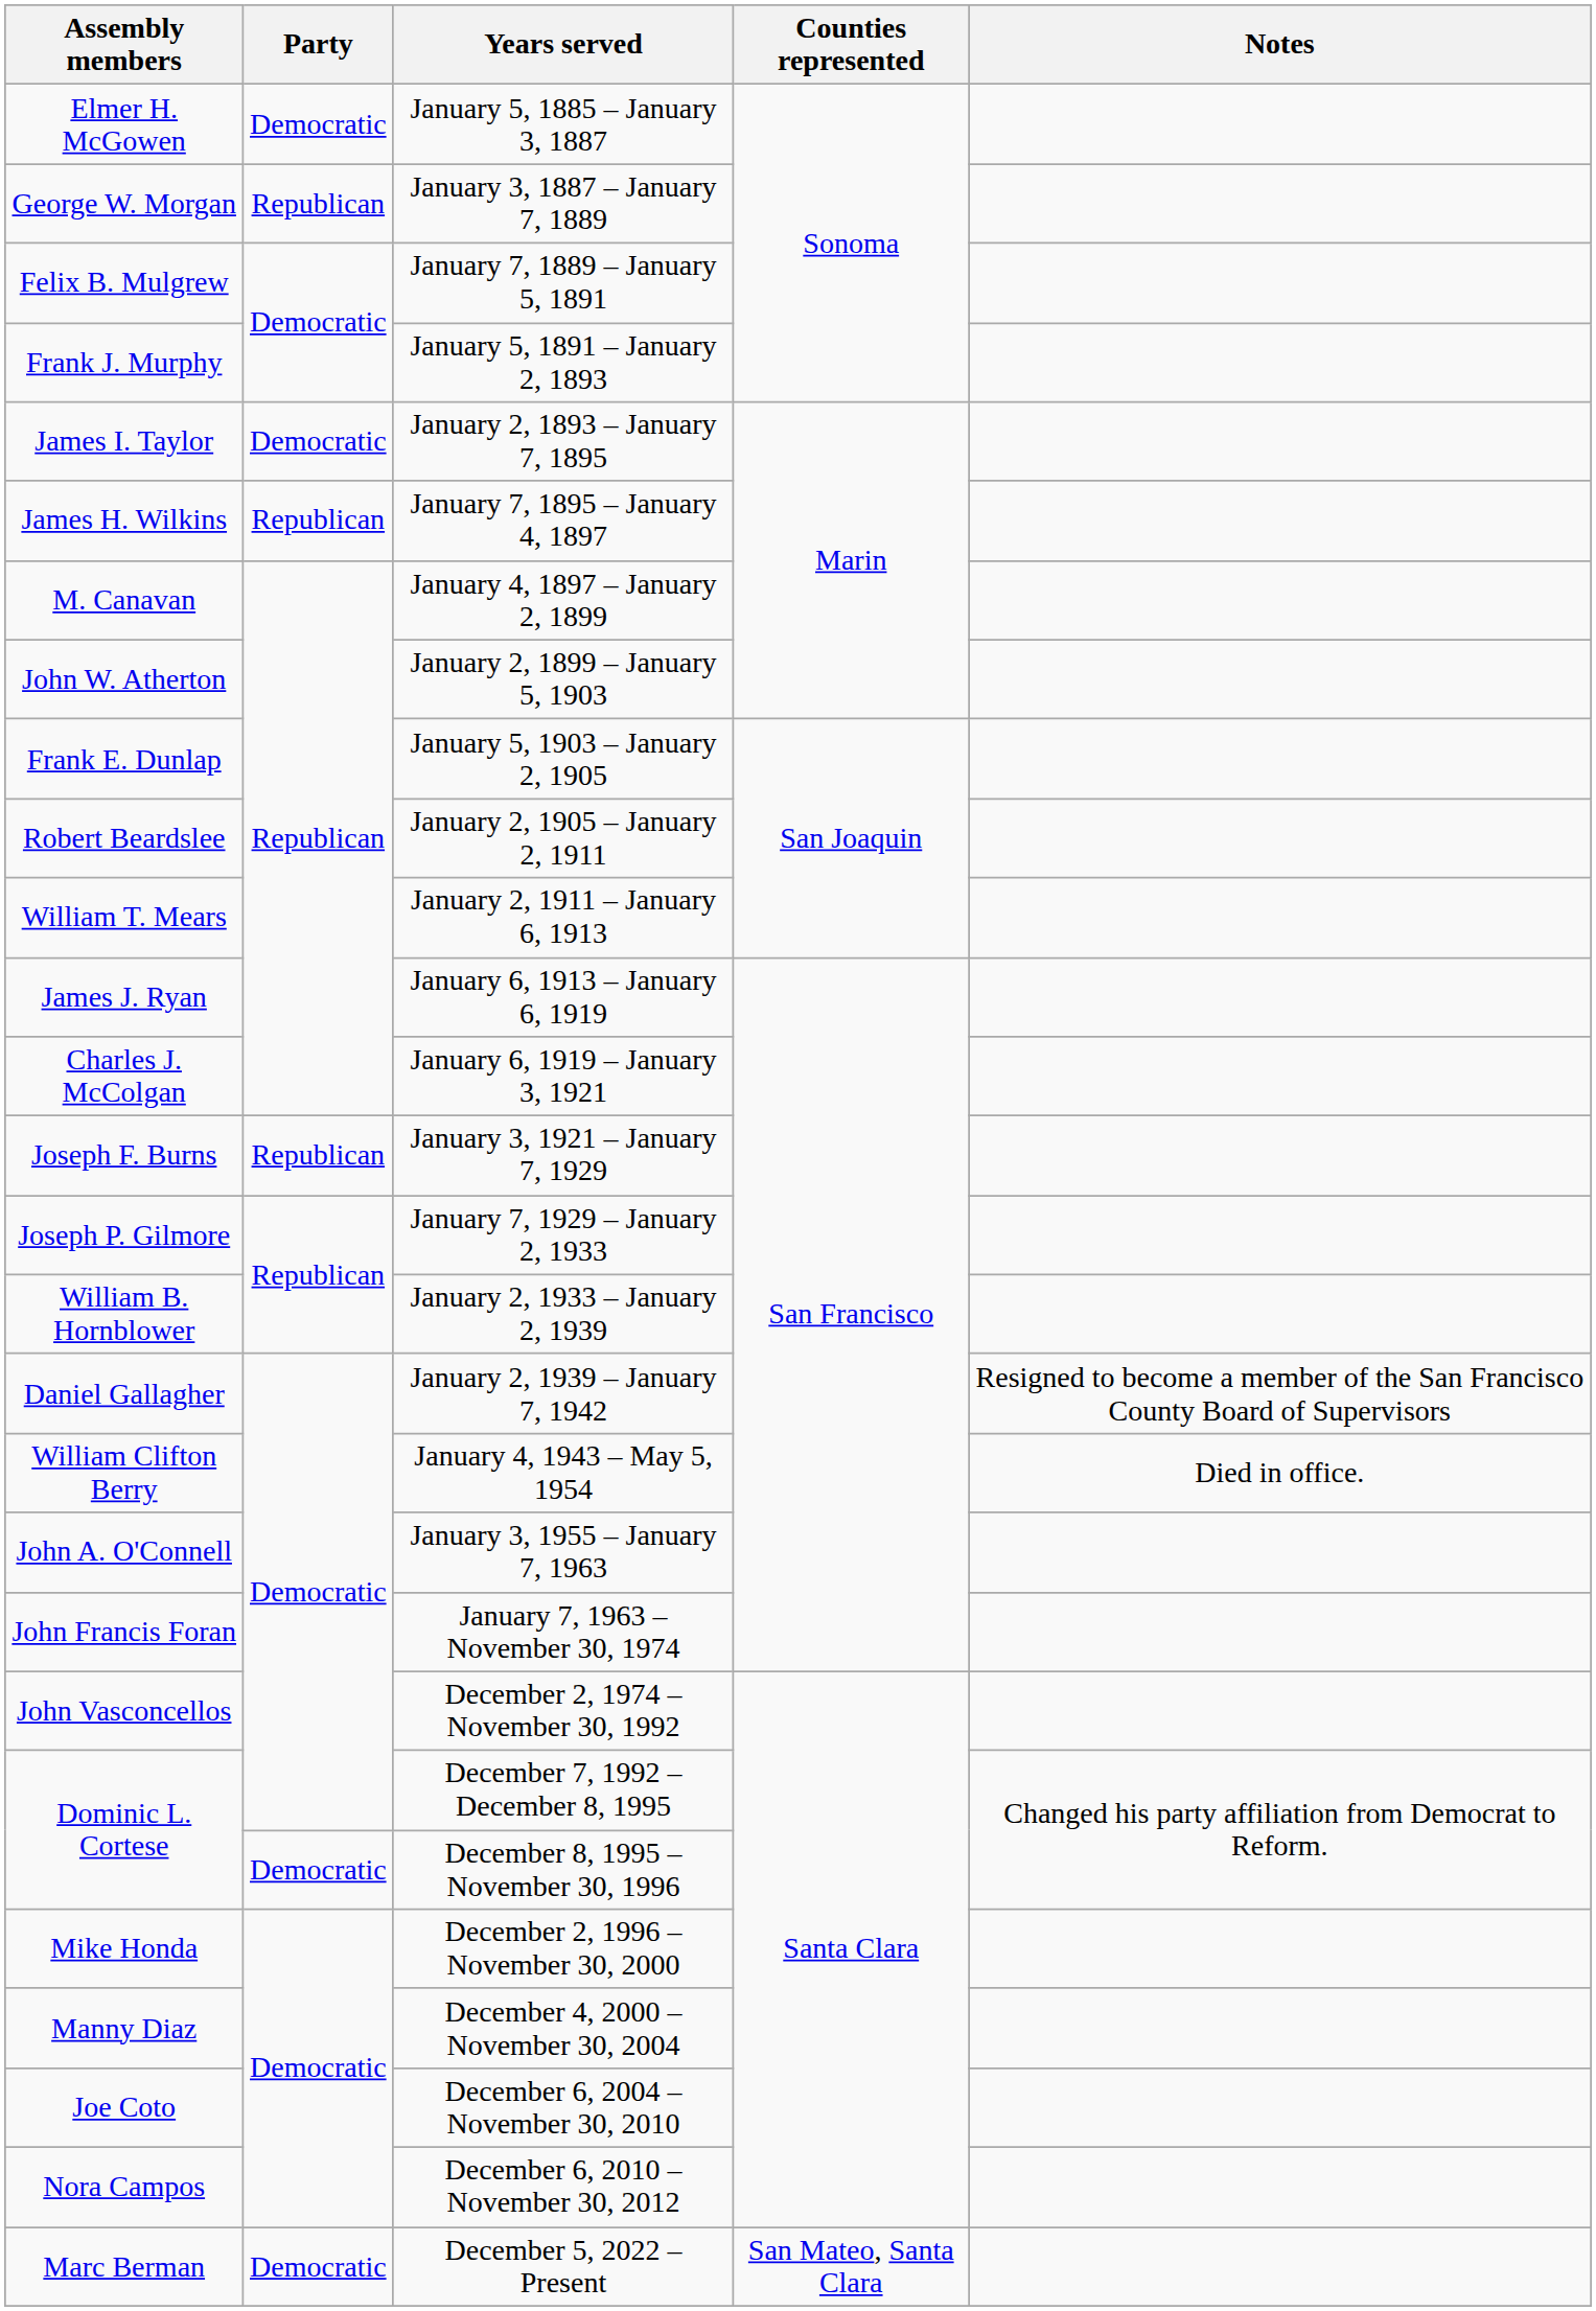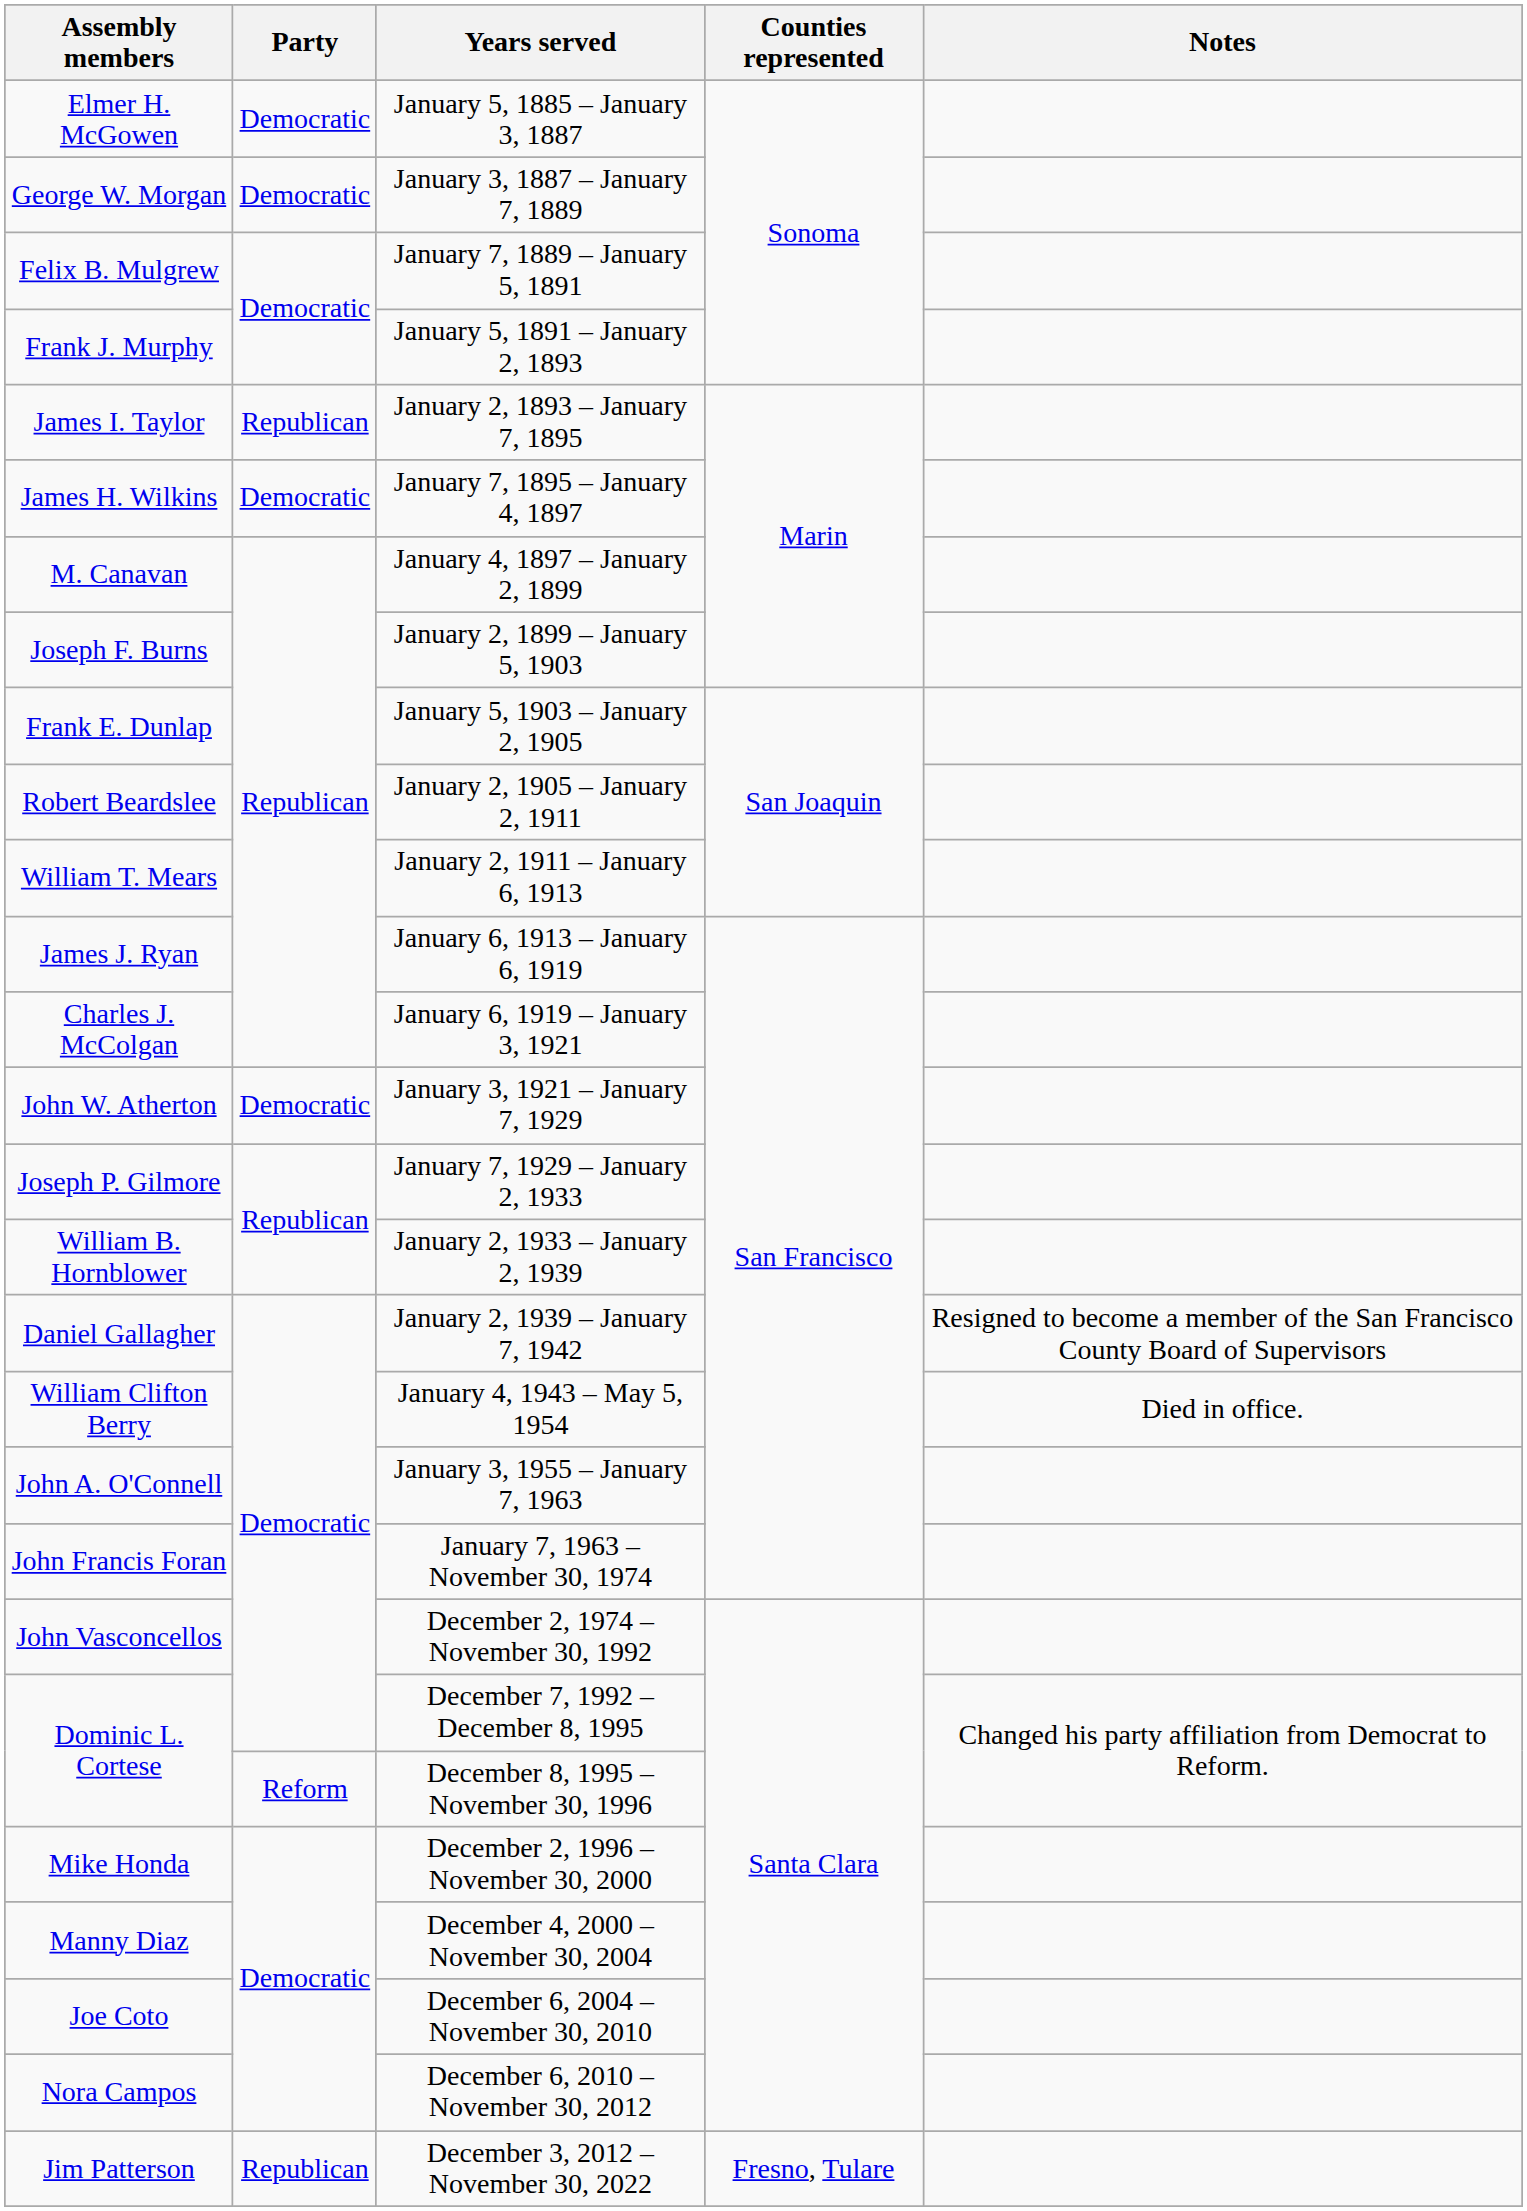 <table class=wikitable style="text-align:center">
 <tr>
 <th>Assembly members</th>
 <th>Party</th>
 <th>Years served</th>
 <th>Counties represented</th>
 <th>Notes</th>
 </tr>
 <tr>
 <td><a href='#'>Elmer H. McGowen</a></td>
 <td><a href='#'>Democratic</a></td>
 <td>January 5, 1885 – January 3, 1887</td>
 <td rowspan=4><a href='#'>Sonoma</a></td>
 <td></td>
 </tr>
 <tr>
 <td><a href='#'>George W. Morgan</a></td>
-<td><a href='#'>Republican</a></td>
+<td><a href='#'>Democratic</a></td>
 <td>January 3, 1887 – January 7, 1889</td>
 <td></td>
 </tr>
 <tr>
 <td><a href='#'>Felix B. Mulgrew</a></td>
 <td rowspan=2 ><a href='#'>Democratic</a></td>
 <td>January 7, 1889 – January 5, 1891</td>
 <td></td>
 </tr>
 <tr>
 <td><a href='#'>Frank J. Murphy</a></td>
 <td>January 5, 1891 – January 2, 1893</td>
 <td></td>
 </tr>
 <tr>
 <td><a href='#'>James I. Taylor</a></td>
-<td><a href='#'>Democratic</a></td>
+<td><a href='#'>Republican</a></td>
 <td>January 2, 1893 – January 7, 1895</td>
 <td rowspan=4><a href='#'>Marin</a></td>
 <td></td>
 </tr>
 <tr>
 <td><a href='#'>James H. Wilkins</a></td>
-<td><a href='#'>Republican</a></td>
+<td><a href='#'>Democratic</a></td>
 <td>January 7, 1895 – January 4, 1897</td>
 <td></td>
 </tr>
 <tr>
 <td><a href='#'>M. Canavan</a></td>
 <td rowspan=7 ><a href='#'>Republican</a></td>
 <td>January 4, 1897 – January 2, 1899</td>
 <td></td>
 </tr>
 <tr>
-<td><a href='#'>John W. Atherton</a></td>
+<td><a href='#'>Joseph F. Burns</a></td>
 <td>January 2, 1899 – January 5, 1903</td>
 <td></td>
 </tr>
 <tr>
 <td><a href='#'>Frank E. Dunlap</a></td>
 <td>January 5, 1903 – January 2, 1905</td>
 <td rowspan=3><a href='#'>San Joaquin</a></td>
 <td></td>
 </tr>
 <tr>
 <td><a href='#'>Robert Beardslee</a></td>
 <td>January 2, 1905 – January 2, 1911</td>
 <td></td>
 </tr>
 <tr>
 <td><a href='#'>William T. Mears</a></td>
 <td>January 2, 1911 – January 6, 1913</td>
 <td></td>
 </tr>
 <tr>
 <td><a href='#'>James J. Ryan</a></td>
 <td>January 6, 1913 – January 6, 1919</td>
 <td rowspan=9><a href='#'>San Francisco</a></td>
 <td></td>
 </tr>
 <tr>
 <td><a href='#'>Charles J. McColgan</a></td>
 <td>January 6, 1919 – January 3, 1921</td>
 <td></td>
 </tr>
 <tr>
-<td><a href='#'>Joseph F. Burns</a></td>
-<td><a href='#'>Republican</a></td>
+<td><a href='#'>John W. Atherton</a></td>
+<td><a href='#'>Democratic</a></td>
 <td>January 3, 1921 – January 7, 1929</td>
 <td></td>
 </tr>
 <tr>
 <td><a href='#'>Joseph P. Gilmore</a></td>
 <td rowspan=2 ><a href='#'>Republican</a></td>
 <td>January 7, 1929 – January 2, 1933</td>
 <td></td>
 </tr>
 <tr>
 <td><a href='#'>William B. Hornblower</a></td>
 <td>January 2, 1933 – January 2, 1939</td>
 <td></td>
 </tr>
 <tr>
 <td><a href='#'>Daniel Gallagher</a></td>
 <td rowspan=6 ><a href='#'>Democratic</a></td>
 <td>January 2, 1939 – January 7, 1942</td>
 <td>Resigned to become a member of the San Francisco County Board of Supervisors</td>
 </tr>
 <tr>
 <td><a href='#'>William Clifton Berry</a></td>
 <td>January 4, 1943 – May 5, 1954</td>
 <td>Died in office.</td>
 </tr>
 <tr>
 <td><a href='#'>John A. O'Connell</a></td>
 <td>January 3, 1955 – January 7, 1963</td>
 <td></td>
 </tr>
 <tr>
 <td><a href='#'>John Francis Foran</a></td>
 <td>January 7, 1963 – November 30, 1974</td>
 <td></td>
 </tr>
 <tr>
 <td><a href='#'>John Vasconcellos</a></td>
 <td>December 2, 1974 – November 30, 1992</td>
 <td rowspan=7><a href='#'>Santa Clara</a></td>
 <td></td>
 </tr>
 <tr>
 <td rowspan=2><a href='#'>Dominic L. Cortese</a></td>
 <td>December 7, 1992 – December 8, 1995</td>
 <td rowspan=2>Changed his party affiliation from Democrat to Reform.</td>
 </tr>
 <tr>
-<td><a href='#'>Democratic</a></td>
+<td><a href='#'>Reform</a></td>
 <td>December 8, 1995 – November 30, 1996</td>
 </tr>
 <tr>
 <td><a href='#'>Mike Honda</a></td>
 <td rowspan=4 ><a href='#'>Democratic</a></td>
 <td>December 2, 1996 – November 30, 2000</td>
 <td></td>
 </tr>
 <tr>
 <td><a href='#'>Manny Diaz</a></td>
 <td>December 4, 2000 – November 30, 2004</td>
 <td></td>
 </tr>
 <tr>
 <td><a href='#'>Joe Coto</a></td>
 <td>December 6, 2004 – November 30, 2010</td>
 <td></td>
 </tr>
 <tr>
 <td><a href='#'>Nora Campos</a></td>
 <td>December 6, 2010 – November 30, 2012</td>
 <td></td>
 </tr>
 <tr>
-<td><a href='#'>Marc Berman</a></td>
-<td><a href='#'>Democratic</a></td>
-<td>December 5, 2022 – Present</td>
-<td><a href='#'>San Mateo</a>, <a href='#'>Santa Clara</a></td>
+<td><a href='#'>Jim Patterson</a></td>
+<td><a href='#'>Republican</a></td>
+<td>December 3, 2012 – November 30, 2022</td>
+<td><a href='#'>Fresno</a>, <a href='#'>Tulare</a></td>
 <td></td>
 </tr>
 <tr>
 </tr>
 </table>
